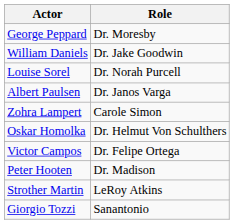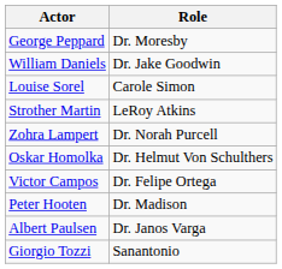 <table class="wikitable">
 <tr>
 <th>Actor</th>
 <th>Role</th>
 </tr>
 <tr>
 <td><a href='#'>George Peppard</a></td>
 <td>Dr. Moresby</td>
 </tr>
 <tr>
 <td><a href='#'>William Daniels</a></td>
 <td>Dr. Jake Goodwin</td>
 </tr>
 <tr>
 <td><a href='#'>Louise Sorel</a></td>
-<td>Dr. Norah Purcell</td>
+<td>Carole Simon</td>
 </tr>
 <tr>
-<td><a href='#'>Albert Paulsen</a></td>
-<td>Dr. Janos Varga</td>
+<td><a href='#'>Strother Martin</a></td>
+<td>LeRoy Atkins</td>
 </tr>
 <tr>
 <td><a href='#'>Zohra Lampert</a></td>
-<td>Carole Simon</td>
+<td>Dr. Norah Purcell</td>
 </tr>
 <tr>
 <td><a href='#'>Oskar Homolka</a></td>
 <td>Dr. Helmut Von Schulthers</td>
 </tr>
 <tr>
 <td><a href='#'>Victor Campos</a></td>
 <td>Dr. Felipe Ortega</td>
 </tr>
 <tr>
 <td><a href='#'>Peter Hooten</a></td>
 <td>Dr. Madison</td>
 </tr>
 <tr>
-<td><a href='#'>Strother Martin</a></td>
-<td>LeRoy Atkins</td>
+<td><a href='#'>Albert Paulsen</a></td>
+<td>Dr. Janos Varga</td>
 </tr>
 <tr>
 <td><a href='#'>Giorgio Tozzi</a></td>
 <td>Sanantonio</td>
 </tr>
 </table>
